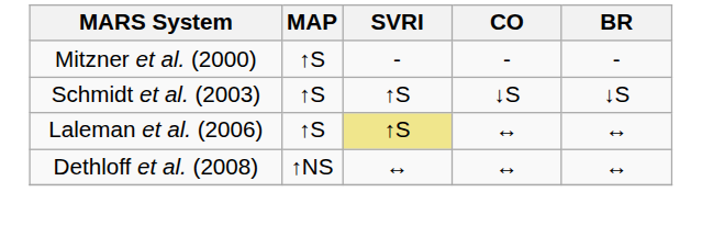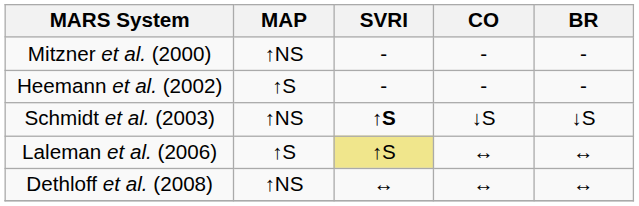 <table class="wikitable" style="text-align: center; margin: 1em auto 1em auto;">
 <tr>
 <th>MARS System</th>
 <th><strong>MAP</strong></th>
 <th><strong>SVRI</strong></th>
 <th><strong>CO</strong></th>
 <th><strong>BR</strong></th>
 </tr>
 <tr>
 <td width="170pt">Mitzner <em>et al.</em> (2000)</td>
-<td>↑S</td>
+<td width="70pt">↑NS</td>
 <td width="70pt">-</td>
 <td width="70pt">-</td>
 <td width="70pt">-</td>
 </tr>
 <tr>
+<td>Heemann <em>et al.</em> (2002)</td>
+<td>↑S</td>
+<td>-</td>
+<td>-</td>
+<td>-</td>
+</tr>
+<tr>
 <td>Schmidt <em>et al.</em> (2003)</td>
-<td>↑S</td>
-<td>↑S</td>
+<td width="70pt">↑NS</td>
+<td><strong>↑S</strong></td>
 <td>↓S</td>
 <td>↓S</td>
 </tr>
 <tr>
 <td>Laleman <em>et al.</em> (2006)</td>
 <td>↑S</td>
 <td style="background: khaki;">↑S</td>
 <td>↔</td>
 <td>↔</td>
 </tr>
 <tr>
 <td>Dethloff <em>et al.</em> (2008)</td>
 <td>↑NS</td>
 <td>↔</td>
 <td>↔</td>
 <td>↔</td>
 </tr>
 <tr>
 </tr>
 </table>
